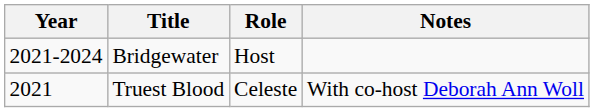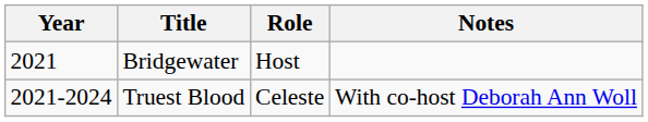 <table class="wikitable sortable">
 <tr>
 <th>Year</th>
 <th>Title</th>
 <th>Role</th>
 <th>Notes</th>
 </tr>
 <tr>
-<td>2021-2024</td>
+<td>2021</td>
 <td>Bridgewater</td>
 <td>Host</td>
 <td></td>
 </tr>
 <tr>
-<td>2021</td>
+<td>2021-2024</td>
 <td>Truest Blood</td>
 <td>Celeste</td>
 <td>With co-host <a href='#'>Deborah Ann Woll</a></td>
 </tr>
 </table>
